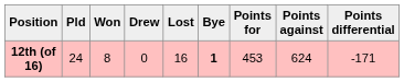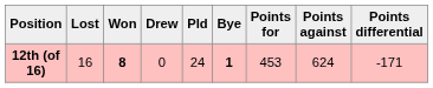 <table style=border-collapse:collapse border=1 cellspacing=0 cellpadding=5>
 <tr style="text-align:center; background:#efefef;">
 <th width=20>Position</th>
-<th width=20>Pld</th>
+<th width=20>Lost</th>
 <th width=20>Won</th>
 <th width=20>Drew</th>
-<th width=20>Lost</th>
+<th width=20>Pld</th>
 <th width=20>Bye</th>
 <th width=20>Points for</th>
 <th width=20>Points against</th>
 <th width=25>Points differential</th>
 </tr>
 <tr style="text-align:center; background:#ffc0c0;">
 <td><strong>12th (of 16)</strong></td>
+<td>16</td>
+<td><strong>8</strong></td>
+<td>0</td>
 <td>24</td>
-<td>8</td>
-<td>0</td>
-<td>16</td>
 <td><strong>1</strong></td>
 <td>453</td>
 <td>624</td>
 <td>-171</td>
 </tr>
 </table>
